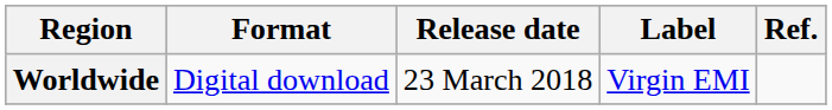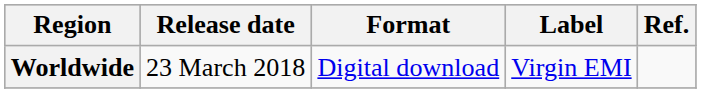 <table class="wikitable plainrowheaders">
 <tr>
 <th>Region</th>
+<th>Release date</th>
 <th>Format</th>
-<th>Release date</th>
 <th>Label</th>
 <th>Ref.</th>
 </tr>
 <tr>
 <th scope="row">Worldwide</th>
+<td>23 March 2018</td>
 <td><a href='#'>Digital download</a></td>
-<td>23 March 2018</td>
 <td><a href='#'>Virgin EMI</a></td>
 <td></td>
 </tr>
 </table>
